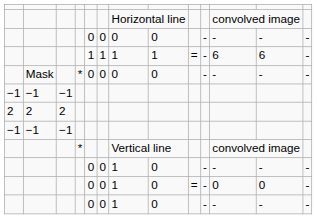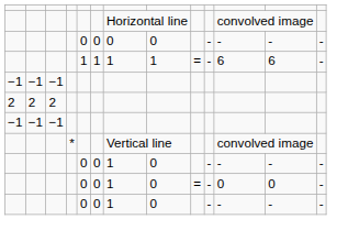 <table class="wikitable sortable">
 <tr>
 <td></td>
 <td></td>
 <td></td>
 <td></td>
 <td></td>
 <td></td>
 <td></td>
 <td></td>
 <td></td>
 <td></td>
 <td></td>
 <td></td>
 <td></td>
 </tr>
 <tr>
 <td></td>
 <td></td>
 <td></td>
 <td></td>
 <td></td>
 <td></td>
 <td colspan="2">Horizontal line</td>
 <td></td>
 <td></td>
 <td colspan="2">convolved image</td>
 <td></td>
 </tr>
 <tr>
 <td></td>
 <td></td>
 <td></td>
 <td></td>
 <td>0</td>
 <td>0</td>
 <td>0</td>
 <td>0</td>
 <td></td>
 <td>-</td>
 <td>-</td>
 <td>-</td>
 <td>-</td>
 </tr>
 <tr>
 <td></td>
 <td></td>
 <td></td>
 <td></td>
 <td>1</td>
 <td>1</td>
 <td>1</td>
 <td>1</td>
 <td>=</td>
 <td>-</td>
 <td>6</td>
 <td>6</td>
-<td>-</td>
-</tr>
-<tr>
-<td></td>
-<td>Mask</td>
-<td></td>
-<td>*</td>
-<td>0</td>
-<td>0</td>
-<td>0</td>
-<td>0</td>
-<td></td>
-<td>-</td>
-<td>-</td>
-<td>-</td>
 <td>-</td>
 </tr>
 <tr>
 <td>−1</td>
 <td>−1</td>
 <td>−1</td>
 <td></td>
 <td></td>
 <td></td>
 <td></td>
 <td></td>
 <td></td>
 <td></td>
 <td></td>
 <td></td>
 <td></td>
 </tr>
 <tr>
 <td>2</td>
 <td>2</td>
 <td>2</td>
 <td></td>
 <td></td>
 <td></td>
 <td></td>
 <td></td>
 <td></td>
 <td></td>
 <td></td>
 <td></td>
 <td></td>
 </tr>
 <tr>
 <td>−1</td>
 <td>−1</td>
 <td>−1</td>
 <td></td>
 <td></td>
 <td></td>
 <td></td>
 <td></td>
 <td></td>
 <td></td>
 <td></td>
 <td></td>
 <td></td>
 </tr>
 <tr>
 <td></td>
 <td></td>
 <td></td>
 <td>*</td>
 <td></td>
 <td></td>
 <td colspan="2">Vertical        line</td>
 <td></td>
 <td></td>
 <td colspan="2">convolved image</td>
 <td></td>
 </tr>
 <tr>
 <td></td>
 <td></td>
 <td></td>
 <td></td>
 <td>0</td>
 <td>0</td>
 <td>1</td>
 <td>0</td>
 <td></td>
 <td>-</td>
 <td>-</td>
 <td>-</td>
 <td>-</td>
 </tr>
 <tr>
 <td></td>
 <td></td>
 <td></td>
 <td></td>
 <td>0</td>
 <td>0</td>
 <td>1</td>
 <td>0</td>
 <td>=</td>
 <td>-</td>
 <td>0</td>
 <td>0</td>
 <td>-</td>
 </tr>
 <tr>
 <td></td>
 <td></td>
 <td></td>
 <td></td>
 <td>0</td>
 <td>0</td>
 <td>1</td>
 <td>0</td>
 <td></td>
 <td>-</td>
 <td>-</td>
 <td>-</td>
 <td>-</td>
 </tr>
 </table>
